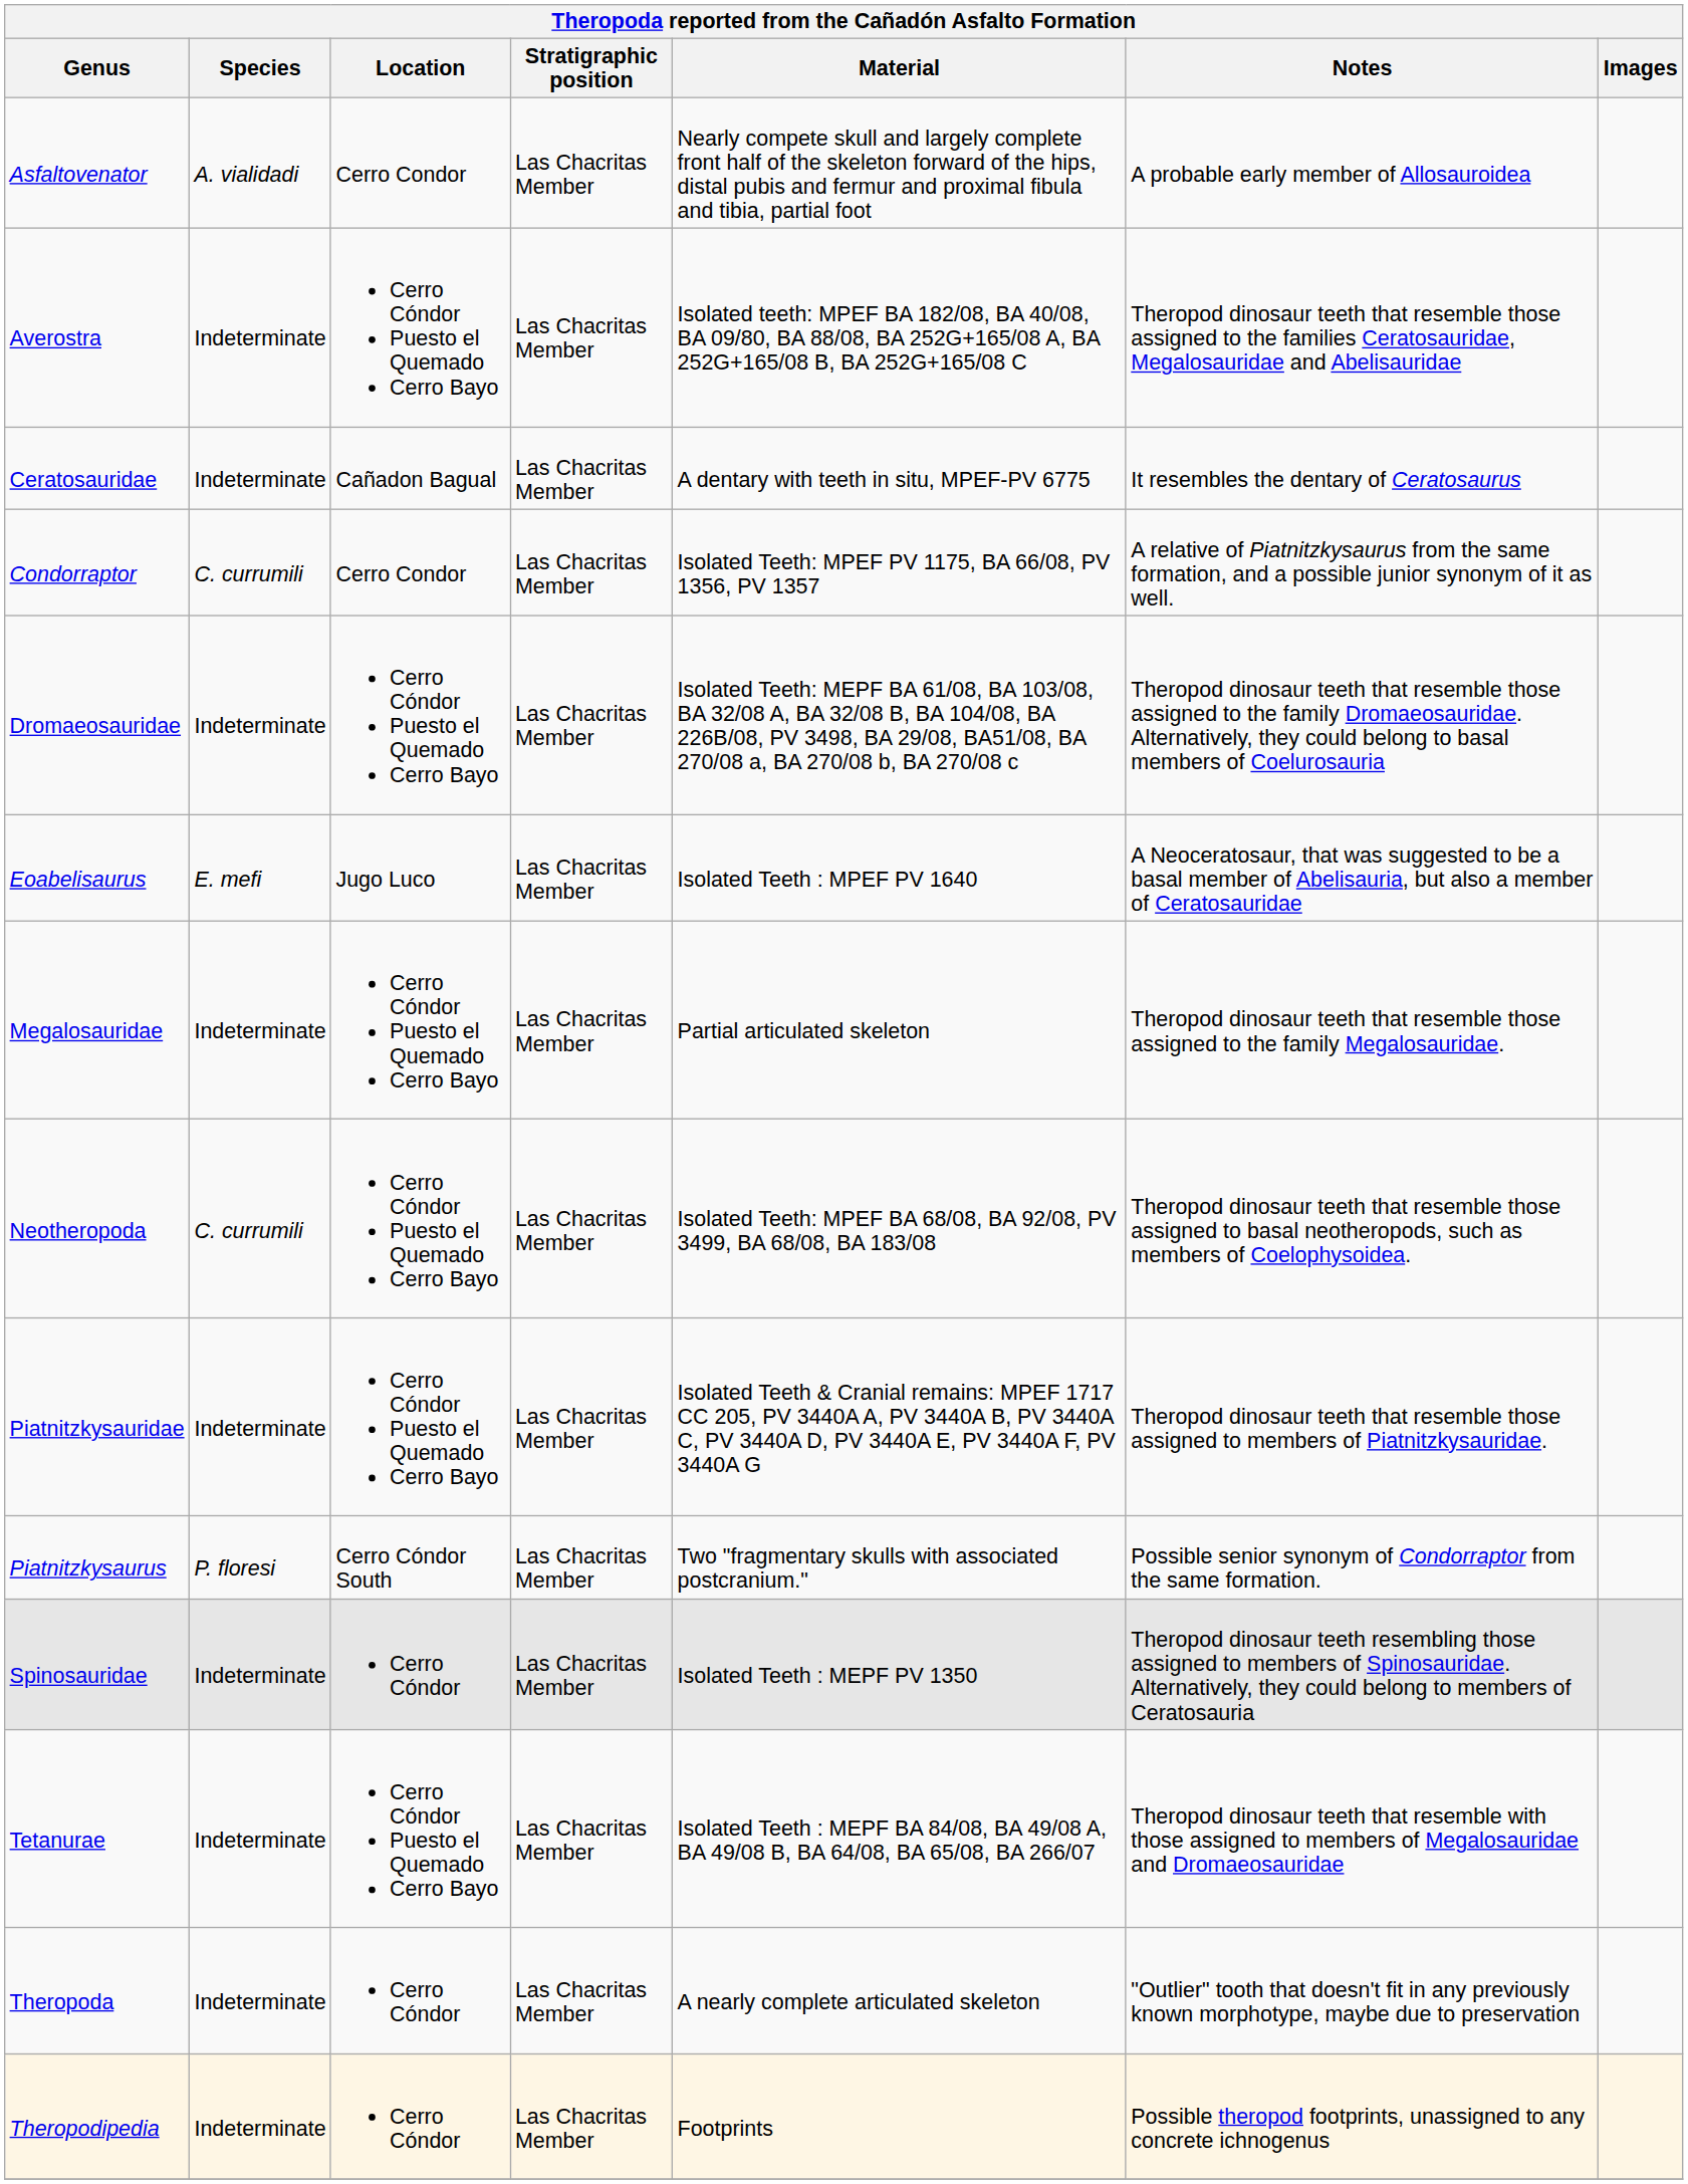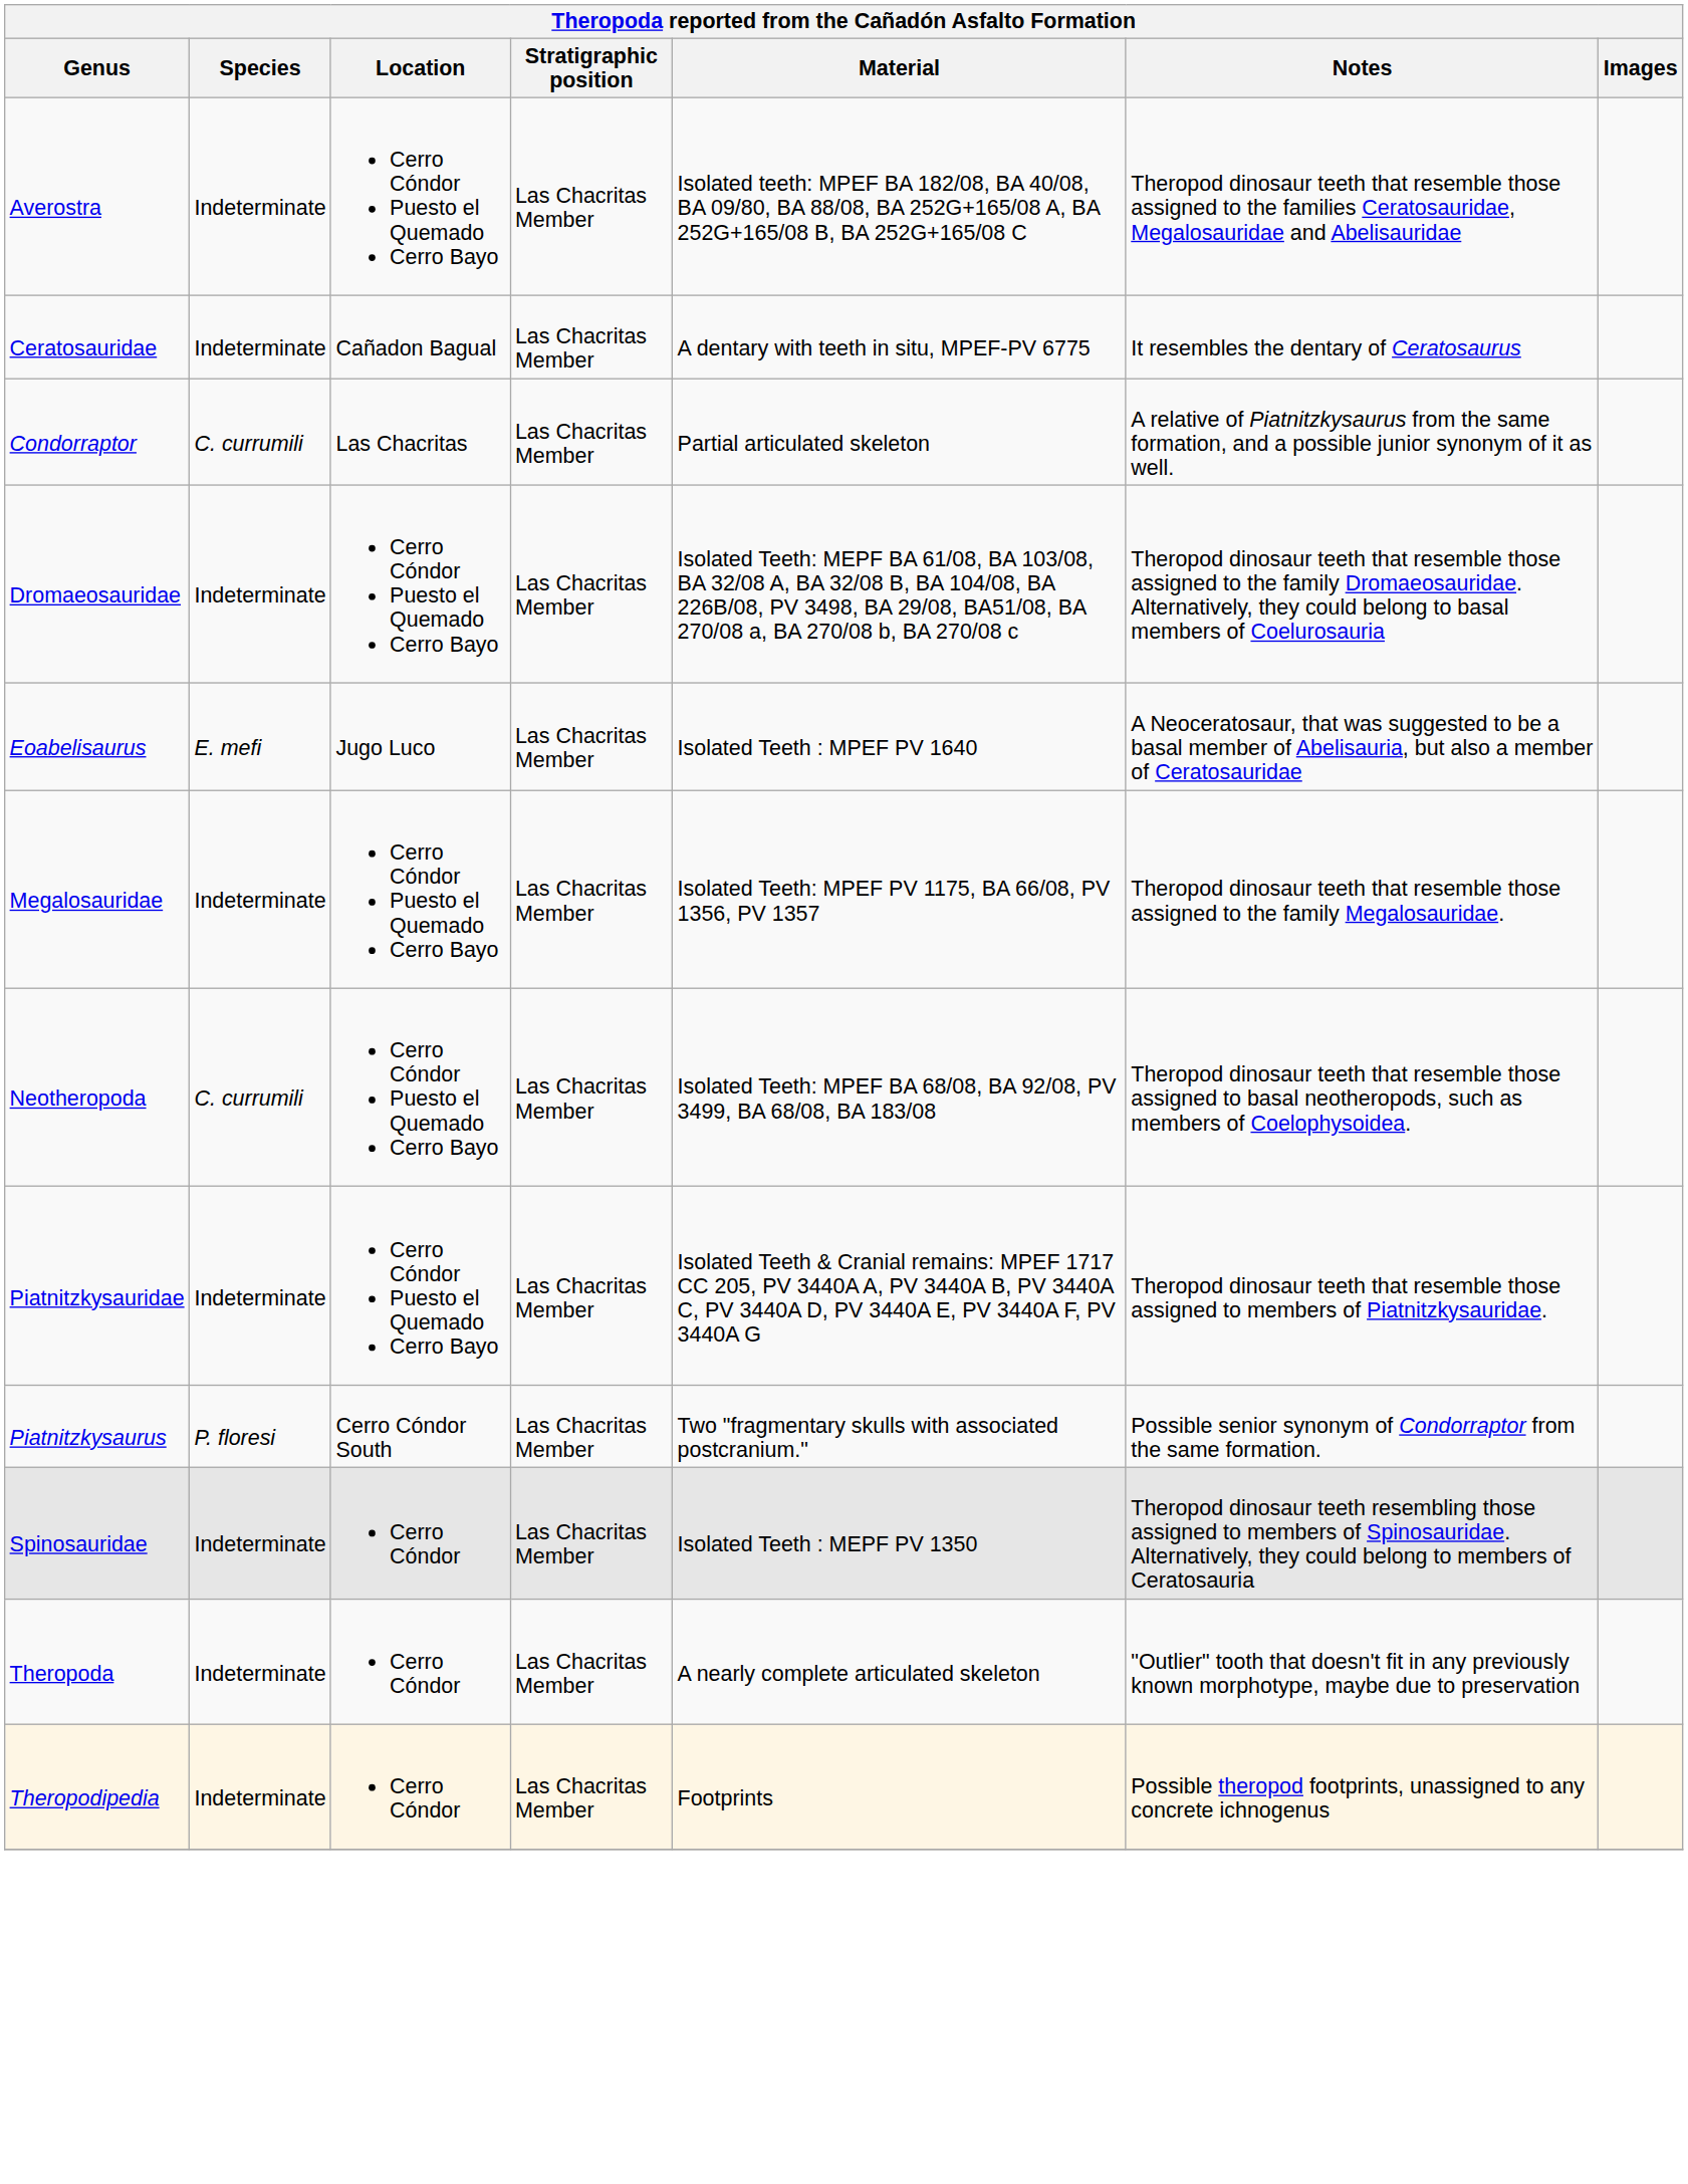 <table class="wikitable sortable">
 <tr>
 <th colspan="7" align="center"><strong><a href='#'>Theropoda</a> reported from the Cañadón Asfalto Formation</strong></th>
 </tr>
 <tr>
 <th>Genus</th>
 <th>Species</th>
 <th>Location</th>
 <th>Stratigraphic position</th>
 <th>Material</th>
 <th>Notes</th>
 <th>Images</th>
-</tr>
-<tr>
-<td><br><em><a href='#'>Asfaltovenator</a></em></td>
-<td><br><em>A. vialidadi</em></td>
-<td><br>Cerro Condor</td>
-<td><br>Las Chacritas Member</td>
-<td><br>Nearly compete skull and largely complete front half of the skeleton forward of the hips, distal pubis and fermur and proximal fibula and tibia, partial foot</td>
-<td><br>A probable early member of <a href='#'>Allosauroidea</a></td>
-<td><br></td>
 </tr>
 <tr>
 <td><br><a href='#'>Averostra</a></td>
 <td><br>Indeterminate</td>
 <td><br><ul><li>Cerro Cóndor</li><li>Puesto el Quemado</li><li>Cerro Bayo</li></ul></td>
 <td><br>Las Chacritas Member</td>
 <td><br>Isolated teeth: MPEF BA 182/08, BA 40/08, BA 09/80, BA 88/08, BA 252G+165/08 A, BA 252G+165/08 B, BA 252G+165/08 C</td>
 <td><br>Theropod dinosaur teeth that resemble those assigned to the families <a href='#'>Ceratosauridae</a>, <a href='#'>Megalosauridae</a> and <a href='#'>Abelisauridae</a></td>
 <td></td>
 </tr>
 <tr>
 <td><br><a href='#'>Ceratosauridae</a></td>
 <td><br>Indeterminate</td>
 <td><br>Cañadon Bagual</td>
 <td><br>Las Chacritas Member</td>
 <td><br>A dentary with teeth in situ, MPEF-PV 6775</td>
 <td><br>It resembles the dentary of <em><a href='#'>Ceratosaurus</a></em></td>
 <td></td>
 </tr>
 <tr>
 <td><br><em><a href='#'>Condorraptor</a></em></td>
 <td><br><em>C. currumili</em></td>
-<td><br>Cerro Condor</td>
+<td><br>Las Chacritas</td>
 <td><br>Las Chacritas Member</td>
-<td><br>Isolated Teeth: MPEF PV 1175, BA 66/08, PV 1356, PV 1357</td>
+<td><br>Partial articulated skeleton</td>
 <td><br>A relative of <em>Piatnitzkysaurus</em> from the same formation, and a possible junior synonym of it as well.</td>
 <td><br></td>
 </tr>
 <tr>
 <td><br><a href='#'>Dromaeosauridae</a></td>
 <td><br>Indeterminate</td>
 <td><br><ul><li>Cerro Cóndor</li><li>Puesto el Quemado</li><li>Cerro Bayo</li></ul></td>
 <td><br>Las Chacritas Member</td>
 <td><br>Isolated Teeth: MEPF BA 61/08, BA 103/08, BA 32/08 A, BA 32/08 B, BA 104/08, BA 226B/08, PV 3498,  BA 29/08, BA51/08, BA 270/08 a, BA 270/08 b, BA 270/08 c</td>
 <td><br>Theropod dinosaur teeth that resemble those assigned to the family <a href='#'>Dromaeosauridae</a>. Alternatively, they could belong to basal members of <a href='#'>Coelurosauria</a></td>
 <td></td>
 </tr>
 <tr>
 <td><br><em><a href='#'>Eoabelisaurus</a></em></td>
 <td><br><em>E. mefi</em></td>
 <td><br>Jugo Luco</td>
 <td><br>Las Chacritas Member</td>
 <td><br>Isolated Teeth : MPEF PV 1640</td>
 <td><br>A Neoceratosaur, that was suggested to be a basal member of <a href='#'>Abelisauria</a>, but also a member of <a href='#'>Ceratosauridae</a></td>
 <td><br></td>
 </tr>
 <tr>
 <td><br><a href='#'>Megalosauridae</a></td>
 <td><br>Indeterminate</td>
 <td><br><ul><li>Cerro Cóndor</li><li>Puesto el Quemado</li><li>Cerro Bayo</li></ul></td>
 <td><br>Las Chacritas Member</td>
-<td><br>Partial articulated skeleton</td>
+<td><br>Isolated Teeth: MPEF PV 1175, BA 66/08, PV 1356, PV 1357</td>
 <td><br>Theropod dinosaur teeth that resemble those assigned to the family <a href='#'>Megalosauridae</a>.</td>
 <td></td>
 </tr>
 <tr>
 <td><br><a href='#'>Neotheropoda</a></td>
 <td><br><em>C. currumili</em></td>
 <td><br><ul><li>Cerro Cóndor</li><li>Puesto el Quemado</li><li>Cerro Bayo</li></ul></td>
 <td><br>Las Chacritas Member</td>
 <td><br>Isolated Teeth: MPEF BA 68/08, BA 92/08, PV 3499, BA 68/08, BA 183/08</td>
 <td><br>Theropod dinosaur teeth that resemble those assigned to basal neotheropods, such as members of <a href='#'>Coelophysoidea</a>.</td>
 <td></td>
 </tr>
 <tr>
 <td><br><a href='#'>Piatnitzkysauridae</a></td>
 <td><br>Indeterminate</td>
 <td><br><ul><li>Cerro Cóndor</li><li>Puesto el Quemado</li><li>Cerro Bayo</li></ul></td>
 <td><br>Las Chacritas Member</td>
 <td><br>Isolated Teeth & Cranial remains: MPEF 1717 CC 205, PV 3440A A, PV 3440A B, PV 3440A C, PV 3440A D, PV 3440A E, PV 3440A F, PV 3440A G</td>
 <td><br>Theropod dinosaur teeth that resemble those assigned to members of <a href='#'>Piatnitzkysauridae</a>.</td>
 <td></td>
 </tr>
 <tr>
 <td><br><em><a href='#'>Piatnitzkysaurus</a></em></td>
 <td><br><em>P. floresi</em></td>
 <td><br>Cerro Cóndor South</td>
 <td><br>Las Chacritas Member</td>
 <td><br>Two "fragmentary skulls with associated postcranium."</td>
 <td><br>Possible senior synonym of <em><a href='#'>Condorraptor</a></em> from the same formation.</td>
 <td><br></td>
 </tr>
 <tr>
 <td style="background:#E6E6E6;"><br><a href='#'>Spinosauridae</a></td>
 <td style="background:#E6E6E6;"><br>Indeterminate</td>
 <td style="background:#E6E6E6;"><br><ul><li>Cerro Cóndor</li></ul></td>
 <td style="background:#E6E6E6;"><br>Las Chacritas Member</td>
 <td style="background:#E6E6E6;"><br>Isolated Teeth : MEPF PV 1350</td>
 <td style="background:#E6E6E6;"><br>Theropod dinosaur teeth resembling those assigned to members of <a href='#'>Spinosauridae</a>. Alternatively, they could belong to members of Ceratosauria</td>
 <td style="background:#E6E6E6;"></td>
 </tr>
 <tr>
-<td><br><a href='#'>Tetanurae</a></td>
-<td><br>Indeterminate</td>
-<td><br><ul><li>Cerro Cóndor</li><li>Puesto el Quemado</li><li>Cerro Bayo</li></ul></td>
-<td><br>Las Chacritas Member</td>
-<td><br>Isolated Teeth : MEPF BA 84/08, BA 49/08 A, BA 49/08 B, BA 64/08, BA 65/08, BA 266/07</td>
-<td><br>Theropod dinosaur teeth that resemble with those assigned to members of <a href='#'>Megalosauridae</a> and <a href='#'>Dromaeosauridae</a></td>
-<td></td>
-</tr>
-<tr>
 <td><br><a href='#'>Theropoda</a></td>
 <td><br>Indeterminate</td>
 <td><br><ul><li>Cerro Cóndor</li></ul></td>
 <td><br>Las Chacritas Member</td>
 <td><br>A nearly complete articulated skeleton</td>
 <td><br>"Outlier" tooth that doesn't fit in any previously known morphotype, maybe due to preservation</td>
 <td></td>
 </tr>
 <tr>
 <td style="background:#FEF6E4;"><br><em><a href='#'>Theropodipedia</a></em></td>
 <td style="background:#FEF6E4;"><br>Indeterminate</td>
 <td style="background:#FEF6E4;"><br><ul><li>Cerro Cóndor</li></ul></td>
 <td style="background:#FEF6E4;"><br>Las Chacritas Member</td>
 <td style="background:#FEF6E4;"><br>Footprints</td>
 <td style="background:#FEF6E4;"><br>Possible <a href='#'>theropod</a> footprints, unassigned to any concrete ichnogenus</td>
 <td style="background:#FEF6E4;"></td>
 </tr>
 <tr>
 </tr>
 </table>
